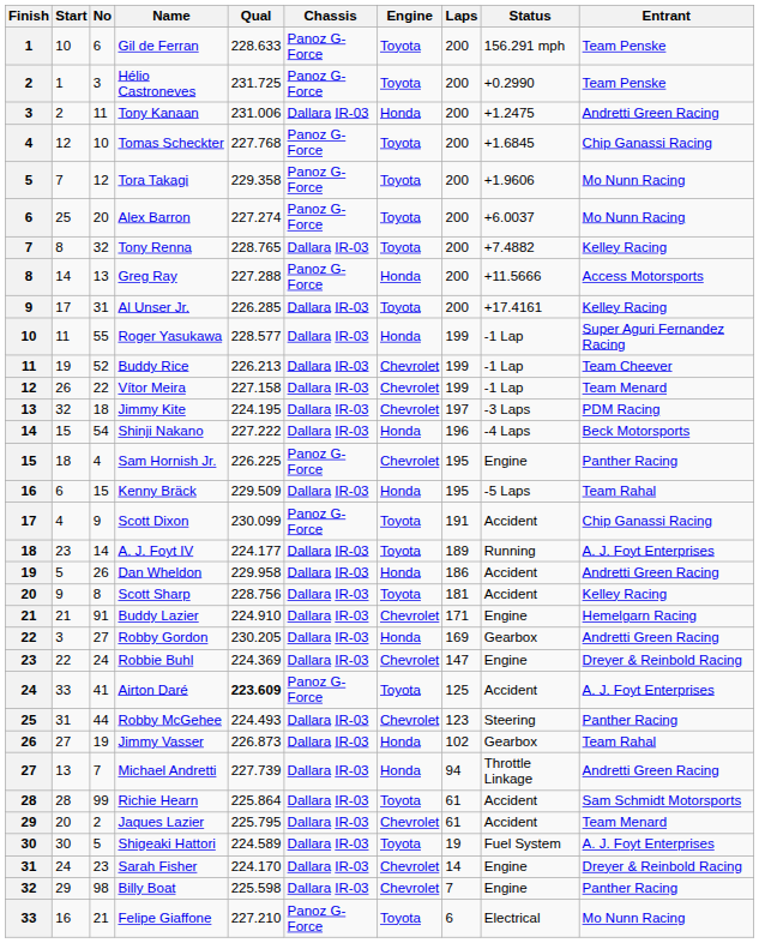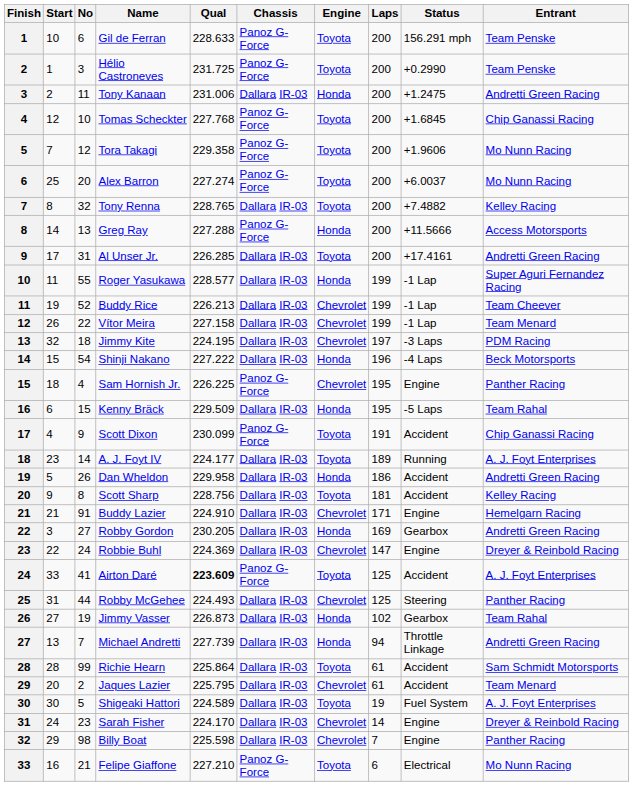 <table class="wikitable">
 <tr>
 <th>Finish</th>
 <th>Start</th>
 <th>No</th>
 <th>Name</th>
 <th>Qual</th>
 <th>Chassis</th>
 <th>Engine</th>
 <th>Laps</th>
 <th>Status</th>
 <th>Entrant</th>
 </tr>
 <tr>
 <th>1</th>
 <td>10</td>
 <td>6</td>
 <td> <a href='#'>Gil de Ferran</a></td>
 <td>228.633</td>
 <td><a href='#'>Panoz G-Force</a></td>
 <td><a href='#'>Toyota</a></td>
 <td>200</td>
 <td>156.291 mph</td>
 <td><a href='#'>Team Penske</a></td>
 </tr>
 <tr>
 <th>2</th>
 <td>1</td>
 <td>3</td>
 <td> <a href='#'>Hélio Castroneves</a> <strong></strong></td>
 <td>231.725</td>
 <td><a href='#'>Panoz G-Force</a></td>
 <td><a href='#'>Toyota</a></td>
 <td>200</td>
 <td>+0.2990</td>
 <td><a href='#'>Team Penske</a></td>
 </tr>
 <tr>
 <th>3</th>
 <td>2</td>
 <td>11</td>
 <td> <a href='#'>Tony Kanaan</a></td>
 <td>231.006</td>
 <td><a href='#'>Dallara</a> <a href='#'>IR-03</a></td>
 <td><a href='#'>Honda</a></td>
 <td>200</td>
 <td>+1.2475</td>
 <td><a href='#'>Andretti Green Racing</a></td>
 </tr>
 <tr>
 <th>4</th>
 <td>12</td>
 <td>10</td>
 <td> <a href='#'>Tomas Scheckter</a></td>
 <td>227.768</td>
 <td><a href='#'>Panoz G-Force</a></td>
 <td><a href='#'>Toyota</a></td>
 <td>200</td>
 <td>+1.6845</td>
 <td><a href='#'>Chip Ganassi Racing</a></td>
 </tr>
 <tr>
 <th>5</th>
 <td>7</td>
 <td>12</td>
 <td> <a href='#'>Tora Takagi</a> <strong></strong></td>
 <td>229.358</td>
 <td><a href='#'>Panoz G-Force</a></td>
 <td><a href='#'>Toyota</a></td>
 <td>200</td>
 <td>+1.9606</td>
 <td><a href='#'>Mo Nunn Racing</a></td>
 </tr>
 <tr>
 <th>6</th>
 <td>25</td>
 <td>20</td>
 <td> <a href='#'>Alex Barron</a></td>
 <td>227.274</td>
 <td><a href='#'>Panoz G-Force</a></td>
 <td><a href='#'>Toyota</a></td>
 <td>200</td>
 <td>+6.0037</td>
 <td><a href='#'>Mo Nunn Racing</a></td>
 </tr>
 <tr>
 <th>7</th>
 <td>8</td>
 <td>32</td>
 <td> <a href='#'>Tony Renna</a> <strong></strong></td>
 <td>228.765</td>
 <td><a href='#'>Dallara</a> <a href='#'>IR-03</a></td>
 <td><a href='#'>Toyota</a></td>
 <td>200</td>
 <td>+7.4882</td>
 <td><a href='#'>Kelley Racing</a></td>
 </tr>
 <tr>
 <th>8</th>
 <td>14</td>
 <td>13</td>
 <td> <a href='#'>Greg Ray</a></td>
 <td>227.288</td>
 <td><a href='#'>Panoz G-Force</a></td>
 <td><a href='#'>Honda</a></td>
 <td>200</td>
 <td>+11.5666</td>
 <td><a href='#'>Access Motorsports</a></td>
 </tr>
 <tr>
 <th>9</th>
 <td>17</td>
 <td>31</td>
 <td> <a href='#'>Al Unser Jr.</a> <strong></strong></td>
 <td>226.285</td>
 <td><a href='#'>Dallara</a> <a href='#'>IR-03</a></td>
 <td><a href='#'>Toyota</a></td>
 <td>200</td>
 <td>+17.4161</td>
-<td><a href='#'>Kelley Racing</a></td>
+<td><a href='#'>Andretti Green Racing</a></td>
 </tr>
 <tr>
 <th>10</th>
 <td>11</td>
 <td>55</td>
 <td> <a href='#'>Roger Yasukawa</a> <strong></strong></td>
 <td>228.577</td>
 <td><a href='#'>Dallara</a> <a href='#'>IR-03</a></td>
 <td><a href='#'>Honda</a></td>
 <td>199</td>
 <td>-1 Lap</td>
 <td><a href='#'>Super Aguri Fernandez Racing</a></td>
 </tr>
 <tr>
 <th>11</th>
 <td>19</td>
 <td>52</td>
 <td> <a href='#'>Buddy Rice</a> <strong></strong></td>
 <td>226.213</td>
 <td><a href='#'>Dallara</a> <a href='#'>IR-03</a></td>
 <td><a href='#'>Chevrolet</a></td>
 <td>199</td>
 <td>-1 Lap</td>
 <td><a href='#'>Team Cheever</a></td>
 </tr>
 <tr>
 <th>12</th>
 <td>26</td>
 <td>22</td>
 <td> <a href='#'>Vítor Meira</a> <strong></strong></td>
 <td>227.158</td>
 <td><a href='#'>Dallara</a> <a href='#'>IR-03</a></td>
 <td><a href='#'>Chevrolet</a></td>
 <td>199</td>
 <td>-1 Lap</td>
 <td><a href='#'>Team Menard</a></td>
 </tr>
 <tr>
 <th>13</th>
 <td>32</td>
 <td>18</td>
 <td> <a href='#'>Jimmy Kite</a></td>
 <td>224.195</td>
 <td><a href='#'>Dallara</a> <a href='#'>IR-03</a></td>
 <td><a href='#'>Chevrolet</a></td>
 <td>197</td>
 <td>-3 Laps</td>
 <td><a href='#'>PDM Racing</a></td>
 </tr>
 <tr>
 <th>14</th>
 <td>15</td>
 <td>54</td>
 <td> <a href='#'>Shinji Nakano</a> <strong></strong></td>
 <td>227.222</td>
 <td><a href='#'>Dallara</a> <a href='#'>IR-03</a></td>
 <td><a href='#'>Honda</a></td>
 <td>196</td>
 <td>-4 Laps</td>
 <td><a href='#'>Beck Motorsports</a></td>
 </tr>
 <tr>
 <th>15</th>
 <td>18</td>
 <td>4</td>
 <td> <a href='#'>Sam Hornish Jr.</a></td>
 <td>226.225</td>
 <td><a href='#'>Panoz G-Force</a></td>
 <td><a href='#'>Chevrolet</a></td>
 <td>195</td>
 <td>Engine</td>
 <td><a href='#'>Panther Racing</a></td>
 </tr>
 <tr>
 <th>16</th>
 <td>6</td>
 <td>15</td>
 <td> <a href='#'>Kenny Bräck</a> <strong></strong></td>
 <td>229.509</td>
 <td><a href='#'>Dallara</a> <a href='#'>IR-03</a></td>
 <td><a href='#'>Honda</a></td>
 <td>195</td>
 <td>-5 Laps</td>
 <td><a href='#'>Team Rahal</a></td>
 </tr>
 <tr>
 <th>17</th>
 <td>4</td>
 <td>9</td>
 <td> <a href='#'>Scott Dixon</a> <strong></strong></td>
 <td>230.099</td>
 <td><a href='#'>Panoz G-Force</a></td>
 <td><a href='#'>Toyota</a></td>
 <td>191</td>
 <td>Accident</td>
 <td><a href='#'>Chip Ganassi Racing</a></td>
 </tr>
 <tr>
 <th>18</th>
 <td>23</td>
 <td>14</td>
 <td> <a href='#'>A. J. Foyt IV</a> <strong></strong></td>
 <td>224.177</td>
 <td><a href='#'>Dallara</a> <a href='#'>IR-03</a></td>
 <td><a href='#'>Toyota</a></td>
 <td>189</td>
 <td>Running</td>
 <td><a href='#'>A. J. Foyt Enterprises</a></td>
 </tr>
 <tr>
 <th>19</th>
 <td>5</td>
 <td>26</td>
 <td> <a href='#'>Dan Wheldon</a> <strong></strong></td>
 <td>229.958</td>
 <td><a href='#'>Dallara</a> <a href='#'>IR-03</a></td>
 <td><a href='#'>Honda</a></td>
 <td>186</td>
 <td>Accident</td>
 <td><a href='#'>Andretti Green Racing</a></td>
 </tr>
 <tr>
 <th>20</th>
 <td>9</td>
 <td>8</td>
 <td> <a href='#'>Scott Sharp</a></td>
 <td>228.756</td>
 <td><a href='#'>Dallara</a> <a href='#'>IR-03</a></td>
 <td><a href='#'>Toyota</a></td>
 <td>181</td>
 <td>Accident</td>
 <td><a href='#'>Kelley Racing</a></td>
 </tr>
 <tr>
 <th>21</th>
 <td>21</td>
 <td>91</td>
 <td> <a href='#'>Buddy Lazier</a> <strong></strong></td>
 <td>224.910</td>
 <td><a href='#'>Dallara</a> <a href='#'>IR-03</a></td>
 <td><a href='#'>Chevrolet</a></td>
 <td>171</td>
 <td>Engine</td>
 <td><a href='#'>Hemelgarn Racing</a></td>
 </tr>
 <tr>
 <th>22</th>
 <td>3</td>
 <td>27</td>
 <td> <a href='#'>Robby Gordon</a></td>
 <td>230.205</td>
 <td><a href='#'>Dallara</a> <a href='#'>IR-03</a></td>
 <td><a href='#'>Honda</a></td>
 <td>169</td>
 <td>Gearbox</td>
 <td><a href='#'>Andretti Green Racing</a></td>
 </tr>
 <tr>
 <th>23</th>
 <td>22</td>
 <td>24</td>
 <td> <a href='#'>Robbie Buhl</a></td>
 <td>224.369</td>
 <td><a href='#'>Dallara</a> <a href='#'>IR-03</a></td>
 <td><a href='#'>Chevrolet</a></td>
 <td>147</td>
 <td>Engine</td>
 <td><a href='#'>Dreyer & Reinbold Racing</a></td>
 </tr>
 <tr>
 <th>24</th>
 <td>33</td>
 <td>41</td>
 <td> <a href='#'>Airton Daré</a></td>
 <td><strong>223.609</strong></td>
 <td><a href='#'>Panoz G-Force</a></td>
 <td><a href='#'>Toyota</a></td>
 <td>125</td>
 <td>Accident</td>
 <td><a href='#'>A. J. Foyt Enterprises</a></td>
 </tr>
 <tr>
 <th>25</th>
 <td>31</td>
 <td>44</td>
 <td> <a href='#'>Robby McGehee</a></td>
 <td>224.493</td>
 <td><a href='#'>Dallara</a> <a href='#'>IR-03</a></td>
 <td><a href='#'>Chevrolet</a></td>
-<td>123</td>
+<td>125</td>
 <td>Steering</td>
 <td><a href='#'>Panther Racing</a></td>
 </tr>
 <tr>
 <th>26</th>
 <td>27</td>
 <td>19</td>
 <td> <a href='#'>Jimmy Vasser</a></td>
 <td>226.873</td>
 <td><a href='#'>Dallara</a> <a href='#'>IR-03</a></td>
 <td><a href='#'>Honda</a></td>
 <td>102</td>
 <td>Gearbox</td>
 <td><a href='#'>Team Rahal</a></td>
 </tr>
 <tr>
 <th>27</th>
 <td>13</td>
 <td>7</td>
 <td> <a href='#'>Michael Andretti</a></td>
 <td>227.739</td>
 <td><a href='#'>Dallara</a> <a href='#'>IR-03</a></td>
 <td><a href='#'>Honda</a></td>
 <td>94</td>
 <td>Throttle Linkage</td>
 <td><a href='#'>Andretti Green Racing</a></td>
 </tr>
 <tr>
 <th>28</th>
 <td>28</td>
 <td>99</td>
 <td> <a href='#'>Richie Hearn</a></td>
 <td>225.864</td>
 <td><a href='#'>Dallara</a> <a href='#'>IR-03</a></td>
 <td><a href='#'>Toyota</a></td>
 <td>61</td>
 <td>Accident</td>
 <td><a href='#'>Sam Schmidt Motorsports</a></td>
 </tr>
 <tr>
 <th>29</th>
 <td>20</td>
 <td>2</td>
 <td> <a href='#'>Jaques Lazier</a></td>
 <td>225.795</td>
 <td><a href='#'>Dallara</a> <a href='#'>IR-03</a></td>
 <td><a href='#'>Chevrolet</a></td>
 <td>61</td>
 <td>Accident</td>
 <td><a href='#'>Team Menard</a></td>
 </tr>
 <tr>
 <th>30</th>
 <td>30</td>
 <td>5</td>
 <td> <a href='#'>Shigeaki Hattori</a></td>
 <td>224.589</td>
 <td><a href='#'>Dallara</a> <a href='#'>IR-03</a></td>
 <td><a href='#'>Toyota</a></td>
 <td>19</td>
 <td>Fuel System</td>
 <td><a href='#'>A. J. Foyt Enterprises</a></td>
 </tr>
 <tr>
 <th>31</th>
 <td>24</td>
 <td>23</td>
 <td> <a href='#'>Sarah Fisher</a></td>
 <td>224.170</td>
 <td><a href='#'>Dallara</a> <a href='#'>IR-03</a></td>
 <td><a href='#'>Chevrolet</a></td>
 <td>14</td>
 <td>Engine</td>
 <td><a href='#'>Dreyer & Reinbold Racing</a></td>
 </tr>
 <tr>
 <th>32</th>
 <td>29</td>
 <td>98</td>
 <td> <a href='#'>Billy Boat</a></td>
 <td>225.598</td>
 <td><a href='#'>Dallara</a> <a href='#'>IR-03</a></td>
 <td><a href='#'>Chevrolet</a></td>
 <td>7</td>
 <td>Engine</td>
 <td><a href='#'>Panther Racing</a></td>
 </tr>
 <tr>
 <th>33</th>
 <td>16</td>
 <td>21</td>
 <td> <a href='#'>Felipe Giaffone</a></td>
 <td>227.210</td>
 <td><a href='#'>Panoz G-Force</a></td>
 <td><a href='#'>Toyota</a></td>
 <td>6</td>
 <td>Electrical</td>
 <td><a href='#'>Mo Nunn Racing</a></td>
 </tr>
 </table>
